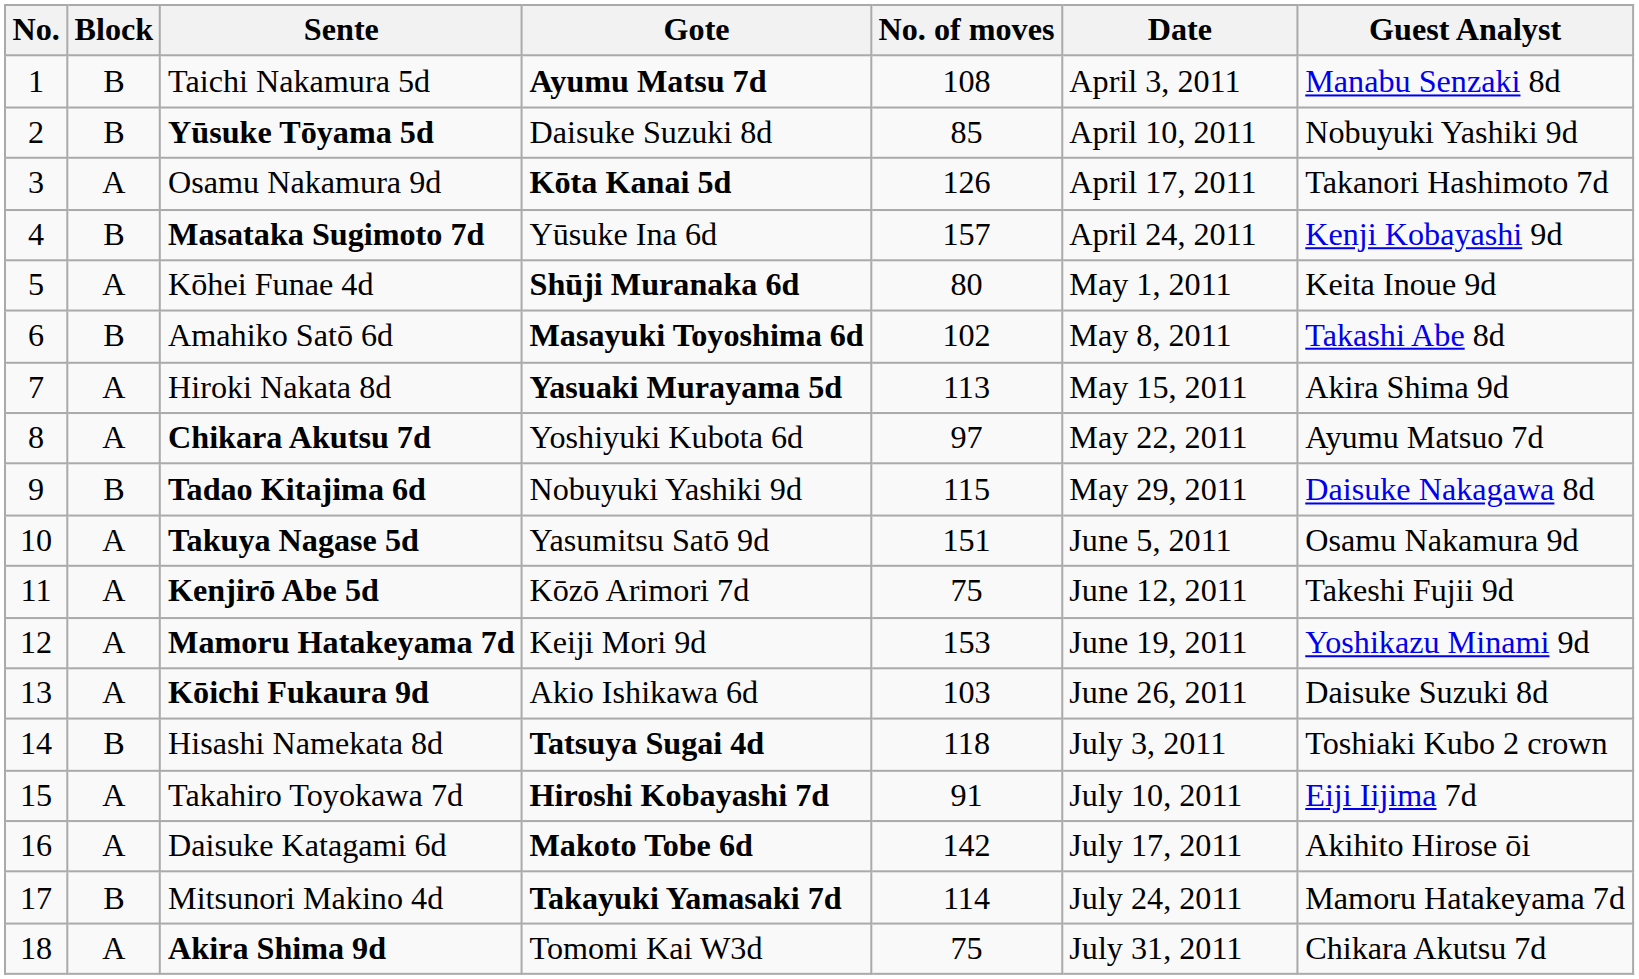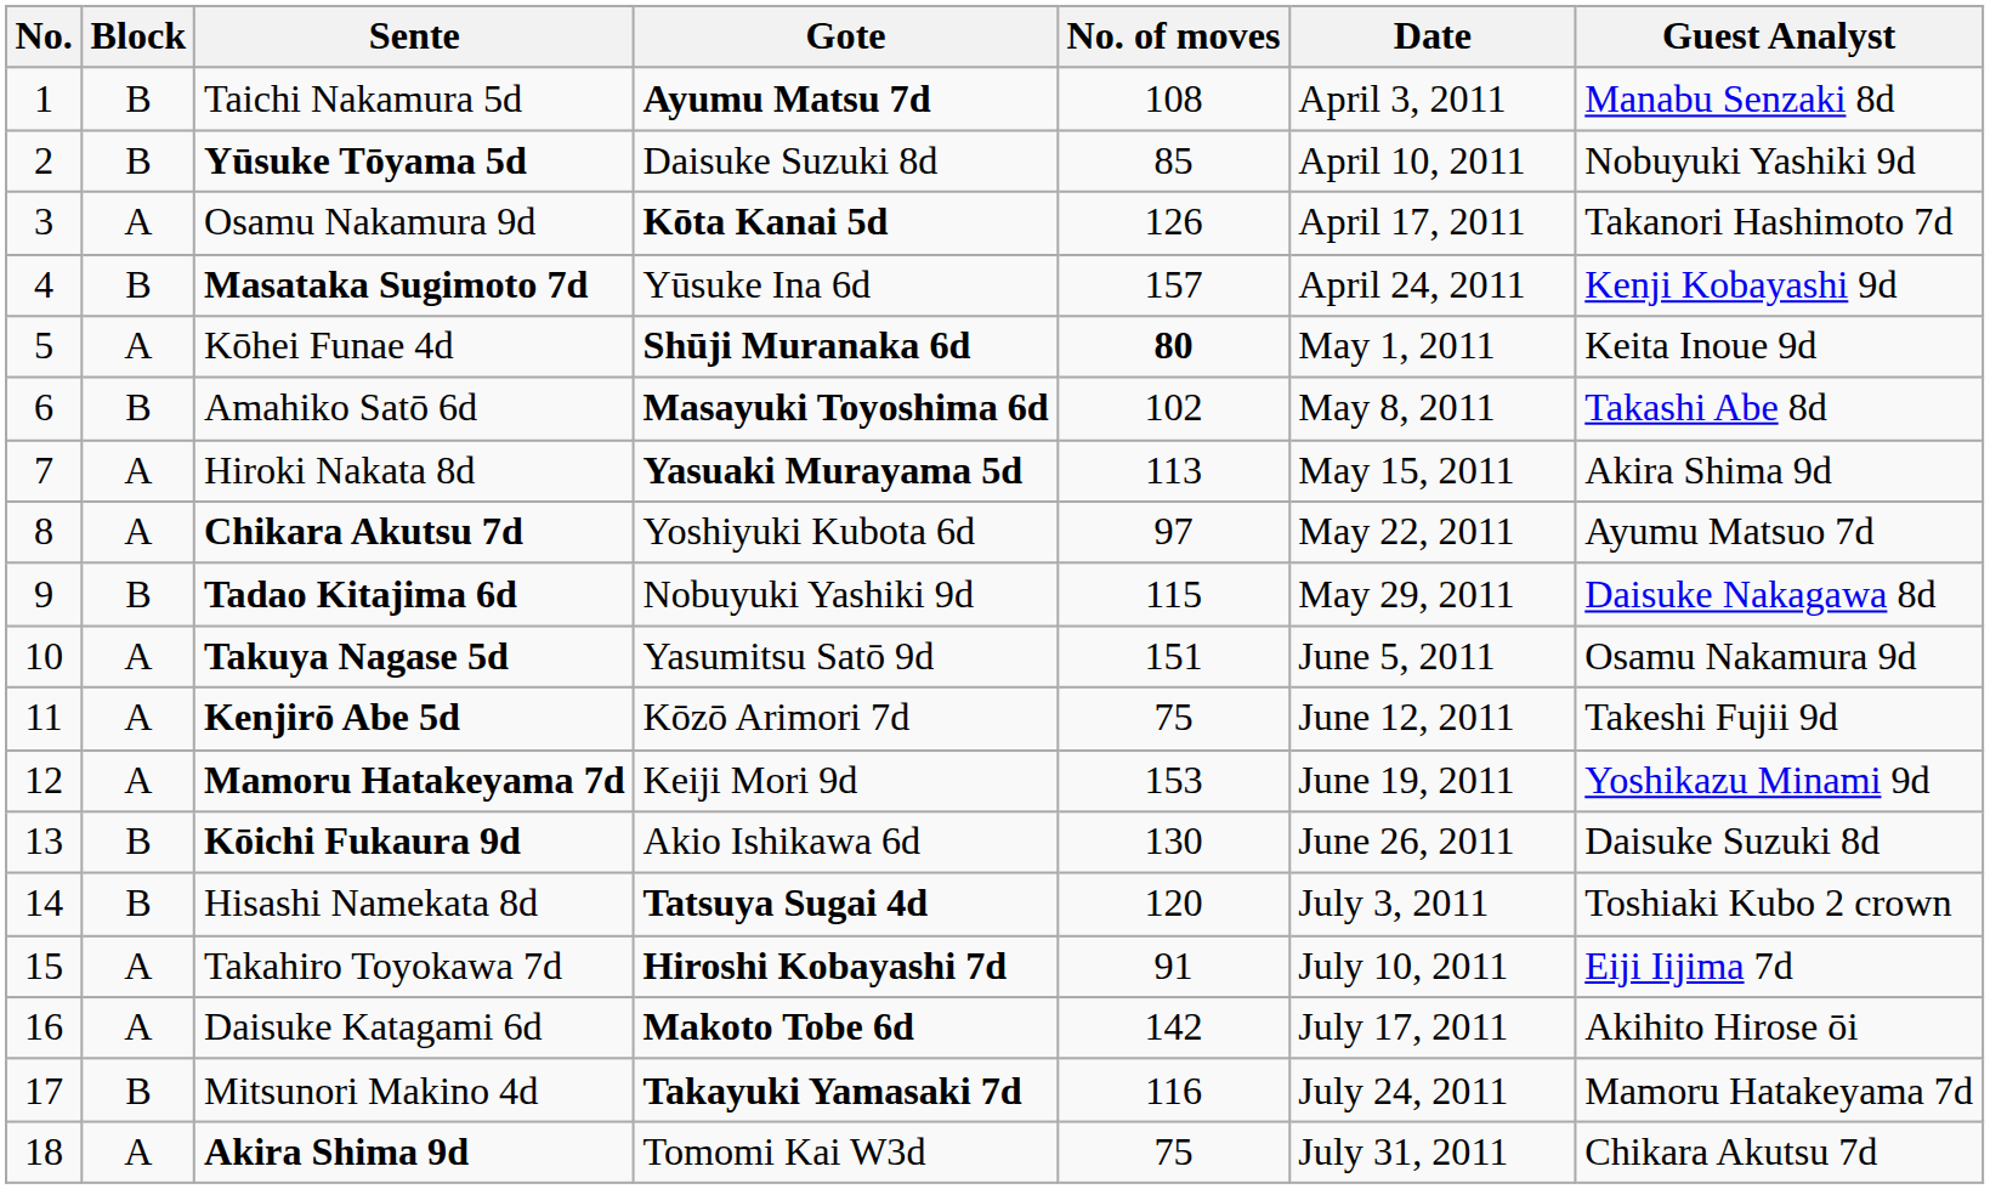 <table class="wikitable">
 <tr>
 <th width="20">No.</th>
 <th>Block</th>
 <th>Sente</th>
 <th>Gote</th>
 <th>No. of moves</th>
 <th width="110">Date</th>
 <th>Guest Analyst</th>
 </tr>
 <tr>
 <td align="center">1</td>
 <td align="center">B</td>
 <td Taichi Nakamura (shogi)>Taichi Nakamura 5d</td>
 <td><strong>Ayumu Matsu 7d</strong></td>
 <td align="center">108</td>
 <td>April 3, 2011</td>
 <td><a href='#'>Manabu Senzaki</a> 8d</td>
 </tr>
 <tr>
 <td align="center">2</td>
 <td align="center">B</td>
 <td><strong>Yūsuke Tōyama 5d</strong></td>
 <td>Daisuke Suzuki 8d</td>
 <td align="center">85</td>
 <td>April 10, 2011</td>
 <td>Nobuyuki Yashiki 9d</td>
 </tr>
 <tr>
 <td align="center">3</td>
 <td align="center">A</td>
 <td>Osamu Nakamura 9d</td>
 <td><strong>Kōta Kanai 5d</strong></td>
 <td align="center">126</td>
 <td>April 17, 2011</td>
 <td>Takanori Hashimoto 7d</td>
 </tr>
 <tr>
 <td align="center">4</td>
 <td align="center">B</td>
 <td><strong>Masataka Sugimoto 7d</strong></td>
 <td>Yūsuke Ina 6d</td>
 <td align="center">157</td>
 <td>April 24, 2011</td>
 <td><a href='#'>Kenji Kobayashi</a> 9d</td>
 </tr>
 <tr>
 <td align="center">5</td>
 <td align="center">A</td>
 <td>Kōhei Funae 4d</td>
 <td><strong>Shūji Muranaka 6d</strong></td>
-<td align="center">80</td>
+<td align="center"><strong>80</strong></td>
 <td>May 1, 2011</td>
 <td>Keita Inoue 9d</td>
 </tr>
 <tr>
 <td align="center">6</td>
 <td align="center">B</td>
 <td>Amahiko Satō 6d</td>
 <td><strong>Masayuki Toyoshima 6d</strong></td>
 <td align="center">102</td>
 <td>May 8, 2011</td>
 <td><a href='#'>Takashi Abe</a> 8d</td>
 </tr>
 <tr>
 <td align="center">7</td>
 <td align="center">A</td>
 <td>Hiroki Nakata 8d</td>
 <td><strong>Yasuaki Murayama 5d</strong></td>
 <td align="center">113</td>
 <td>May 15, 2011</td>
 <td>Akira Shima 9d</td>
 </tr>
 <tr>
 <td align="center">8</td>
 <td align="center">A</td>
 <td><strong>Chikara Akutsu 7d</strong></td>
 <td>Yoshiyuki Kubota 6d</td>
 <td align="center">97</td>
 <td>May 22, 2011</td>
 <td>Ayumu Matsuo 7d</td>
 </tr>
 <tr>
 <td align="center">9</td>
 <td align="center">B</td>
 <td><strong>Tadao Kitajima 6d</strong></td>
 <td>Nobuyuki Yashiki 9d</td>
 <td align="center">115</td>
 <td>May 29, 2011</td>
 <td><a href='#'>Daisuke Nakagawa</a> 8d</td>
 </tr>
 <tr>
 <td align="center">10</td>
 <td align="center">A</td>
 <td><strong>Takuya Nagase 5d</strong></td>
 <td>Yasumitsu Satō 9d</td>
 <td align="center">151</td>
 <td>June 5, 2011</td>
 <td>Osamu Nakamura 9d</td>
 </tr>
 <tr>
 <td align="center">11</td>
 <td align="center">A</td>
 <td><strong>Kenjirō Abe 5d</strong></td>
 <td>Kōzō Arimori 7d</td>
 <td align="center">75</td>
 <td>June 12, 2011</td>
 <td>Takeshi Fujii 9d</td>
 </tr>
 <tr>
 <td align="center">12</td>
 <td align="center">A</td>
 <td><strong>Mamoru Hatakeyama 7d</strong></td>
 <td>Keiji Mori 9d</td>
 <td align="center">153</td>
 <td>June 19, 2011</td>
 <td><a href='#'>Yoshikazu Minami</a> 9d</td>
 </tr>
 <tr>
 <td align="center">13</td>
-<td align="center">A</td>
+<td align="center">B</td>
 <td><strong>Kōichi Fukaura 9d</strong></td>
 <td>Akio Ishikawa 6d</td>
-<td align="center">103</td>
+<td align="center">130</td>
 <td>June 26, 2011</td>
 <td>Daisuke Suzuki 8d</td>
 </tr>
 <tr>
 <td align="center">14</td>
 <td align="center">B</td>
 <td>Hisashi Namekata 8d</td>
 <td><strong>Tatsuya Sugai 4d</strong></td>
-<td align="center">118</td>
+<td align="center">120</td>
 <td>July 3, 2011</td>
 <td>Toshiaki Kubo 2 crown</td>
 </tr>
 <tr>
 <td align="center">15</td>
 <td align="center">A</td>
 <td>Takahiro Toyokawa 7d</td>
 <td><strong>Hiroshi Kobayashi 7d</strong></td>
 <td align="center">91</td>
 <td>July 10, 2011</td>
 <td><a href='#'>Eiji Iijima</a> 7d</td>
 </tr>
 <tr>
 <td align="center">16</td>
 <td align="center">A</td>
 <td>Daisuke Katagami 6d</td>
 <td><strong>Makoto Tobe 6d</strong></td>
 <td align="center">142</td>
 <td>July 17, 2011</td>
 <td>Akihito Hirose ōi</td>
 </tr>
 <tr>
 <td align="center">17</td>
 <td align="center">B</td>
 <td>Mitsunori Makino 4d</td>
 <td><strong>Takayuki Yamasaki 7d</strong></td>
-<td align="center">114</td>
+<td align="center">116</td>
 <td>July 24, 2011</td>
 <td>Mamoru Hatakeyama 7d</td>
 </tr>
 <tr>
 <td align="center">18</td>
 <td align="center">A</td>
 <td><strong>Akira Shima 9d</strong></td>
 <td>Tomomi Kai W3d</td>
 <td align="center">75</td>
 <td>July 31, 2011</td>
 <td>Chikara Akutsu 7d</td>
 </tr>
 </table>
